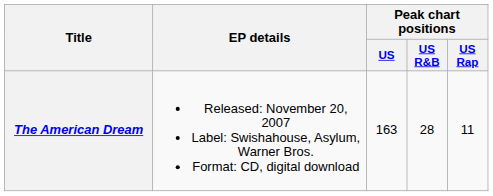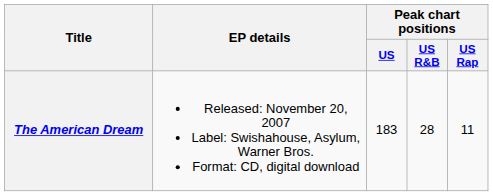 <table class="wikitable plainrowheaders" style="text-align:center;" border="1">
 <tr>
 <th scope="col" rowspan="2" style="width:11em;">Title</th>
 <th scope="col" rowspan="2" style="width:16em;">EP details</th>
 <th scope="col" colspan="3">Peak chart positions</th>
 </tr>
 <tr>
 <th scope="col" style="width:3em;font-size:90%;"><a href='#'>US</a></th>
 <th scope="col" style="width:3em;font-size:90%;"><a href='#'>US R&B</a></th>
 <th scope="col" style="width:3em;font-size:90%;"><a href='#'>US Rap</a></th>
 </tr>
 <tr>
 <th scope="row"><em><a href='#'>The American Dream</a></em></th>
 <td><br><ul><li>Released: November 20, 2007</li><li>Label: Swishahouse, Asylum, Warner Bros.</li><li>Format: CD, digital download</li></ul></td>
-<td>163</td>
+<td>183</td>
 <td>28</td>
 <td>11</td>
 </tr>
 </table>
